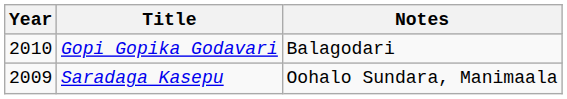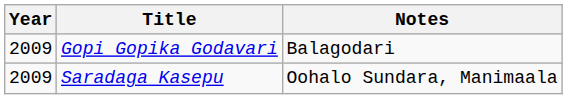 <table class="wikitable">
 <tr>
 <th>Year</th>
 <th>Title</th>
 <th>Notes</th>
 </tr>
 <tr>
-<td>2010</td>
+<td>2009</td>
 <td><em><a href='#'>Gopi Gopika Godavari</a></em></td>
 <td>Balagodari</td>
 </tr>
 <tr>
 <td>2009</td>
 <td><em><a href='#'>Saradaga Kasepu</a></em></td>
 <td>Oohalo Sundara, Manimaala</td>
 </tr>
 </table>
